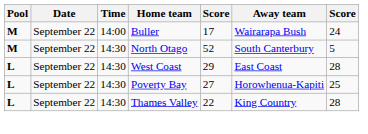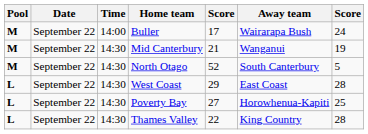 <table class="wikitable">
 <tr>
 <th>Pool</th>
 <th>Date</th>
 <th>Time</th>
 <th>Home team</th>
 <th>Score</th>
 <th>Away team</th>
 <th>Score</th>
 </tr>
 <tr>
 <td><strong>M</strong></td>
 <td>September 22</td>
 <td>14:00</td>
 <td><a href='#'>Buller</a></td>
 <td>17</td>
 <td><a href='#'>Wairarapa Bush</a></td>
 <td>24</td>
+</tr>
+<tr>
+<td><strong>M</strong></td>
+<td>September 22</td>
+<td>14:30</td>
+<td><a href='#'>Mid Canterbury</a></td>
+<td>21</td>
+<td><a href='#'>Wanganui</a></td>
+<td>19</td>
 </tr>
 <tr>
 <td><strong>M</strong></td>
 <td>September 22</td>
 <td>14:30</td>
 <td><a href='#'>North Otago</a></td>
 <td>52</td>
 <td><a href='#'>South Canterbury</a></td>
 <td>5</td>
 </tr>
 <tr>
 <td><strong>L</strong></td>
 <td>September 22</td>
 <td>14:30</td>
 <td><a href='#'>West Coast</a></td>
 <td>29</td>
 <td><a href='#'>East Coast</a></td>
 <td>28</td>
 </tr>
 <tr>
 <td><strong>L</strong></td>
 <td>September 22</td>
 <td>14:30</td>
 <td><a href='#'>Poverty Bay</a></td>
 <td>27</td>
 <td><a href='#'>Horowhenua-Kapiti</a></td>
 <td>25</td>
 </tr>
 <tr>
 <td><strong>L</strong></td>
 <td>September 22</td>
 <td>14:30</td>
 <td><a href='#'>Thames Valley</a></td>
 <td>22</td>
 <td><a href='#'>King Country</a></td>
 <td>28</td>
 </tr>
 </table>
